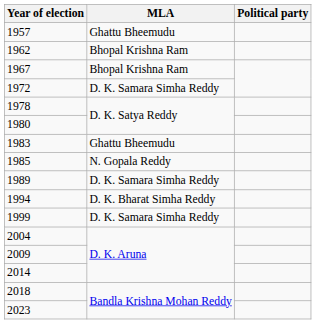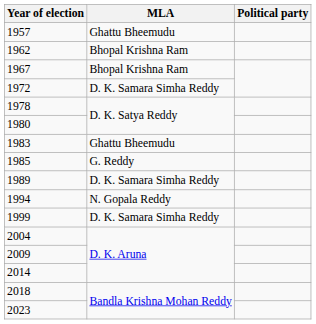 <table class="wikitable sortable">
 <tr>
 <th>Year of election</th>
 <th>MLA</th>
 <th colspan="2">Political party</th>
 </tr>
 <tr>
 <td>1957</td>
 <td>Ghattu Bheemudu</td>
 <td></td>
 </tr>
 <tr>
 <td>1962</td>
 <td>Bhopal Krishna Ram</td>
 <td></td>
 </tr>
 <tr>
 <td>1967</td>
 <td>Bhopal Krishna Ram</td>
 </tr>
 <tr>
 <td>1972</td>
 <td>D. K. Samara Simha Reddy</td>
 </tr>
 <tr>
 <td>1978</td>
 <td rowspan="2">D. K. Satya Reddy</td>
 <td></td>
 </tr>
 <tr>
 <td>1980</td>
 <td></td>
 </tr>
 <tr>
 <td>1983</td>
 <td>Ghattu Bheemudu</td>
 </tr>
 <tr>
 <td>1985</td>
-<td>N. Gopala Reddy</td>
+<td>G. Reddy</td>
 <td></td>
 </tr>
 <tr>
 <td>1989</td>
 <td>D. K. Samara Simha Reddy</td>
 <td></td>
 </tr>
 <tr>
 <td>1994</td>
-<td>D. K. Bharat Simha Reddy</td>
+<td>N. Gopala Reddy</td>
 <td></td>
 </tr>
 <tr>
 <td>1999</td>
 <td>D. K. Samara Simha Reddy</td>
 <td></td>
 </tr>
 <tr>
 <td>2004</td>
 <td rowspan=3><a href='#'>D. K. Aruna</a></td>
 <td></td>
 </tr>
 <tr>
 <td>2009</td>
 <td></td>
 </tr>
 <tr>
 <td>2014</td>
 </tr>
 <tr>
 <td>2018</td>
 <td rowspan= 2><a href='#'>Bandla Krishna Mohan Reddy</a></td>
 <td></td>
 </tr>
 <tr>
 <td>2023</td>
 <td></td>
 </tr>
 </table>
